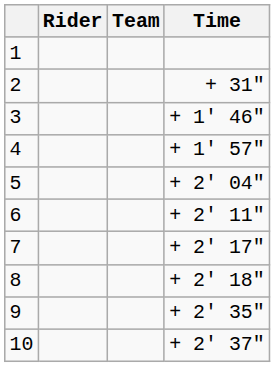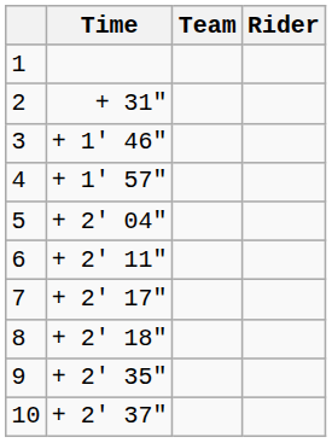 <table class="wikitable">
 <tr>
 <th></th>
+<th>Time</th>
+<th>Team</th>
 <th>Rider</th>
-<th>Team</th>
-<th>Time</th>
 </tr>
 <tr>
 <td>1</td>
+<td style="text-align:right;"></td>
+<td></td>
 <td> </td>
-<td></td>
-<td style="text-align:right;"></td>
 </tr>
 <tr>
 <td>2</td>
+<td style="text-align:right;">+ 31"</td>
 <td></td>
 <td></td>
-<td style="text-align:right;">+ 31"</td>
 </tr>
 <tr>
 <td>3</td>
+<td style="text-align:right;">+ 1' 46"</td>
 <td></td>
 <td></td>
-<td style="text-align:right;">+ 1' 46"</td>
 </tr>
 <tr>
 <td>4</td>
+<td style="text-align:right;">+ 1′ 57"</td>
 <td></td>
 <td></td>
-<td style="text-align:right;">+ 1′ 57"</td>
 </tr>
 <tr>
 <td>5</td>
+<td style="text-align:right;">+ 2′ 04"</td>
 <td></td>
 <td></td>
-<td style="text-align:right;">+ 2′ 04"</td>
 </tr>
 <tr>
 <td>6</td>
+<td style="text-align:right;">+ 2′ 11"</td>
 <td></td>
 <td></td>
-<td style="text-align:right;">+ 2′ 11"</td>
 </tr>
 <tr>
 <td>7</td>
+<td style="text-align:right;">+ 2′ 17"</td>
 <td></td>
 <td></td>
-<td style="text-align:right;">+ 2′ 17"</td>
 </tr>
 <tr>
 <td>8</td>
+<td style="text-align:right;">+ 2′ 18"</td>
 <td></td>
 <td></td>
-<td style="text-align:right;">+ 2′ 18"</td>
 </tr>
 <tr>
 <td>9</td>
+<td style="text-align:right;">+ 2′ 35"</td>
 <td></td>
 <td></td>
-<td style="text-align:right;">+ 2′ 35"</td>
 </tr>
 <tr>
 <td>10</td>
+<td style="text-align:right;">+ 2′ 37"</td>
 <td></td>
 <td></td>
-<td style="text-align:right;">+ 2′ 37"</td>
 </tr>
 </table>
